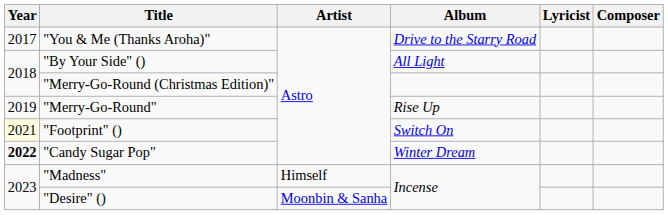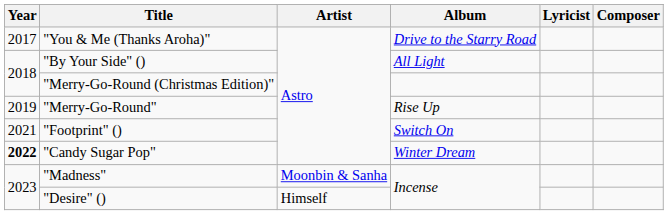 <table class="wikitable sortable">
 <tr>
 <th>Year</th>
 <th>Title</th>
 <th>Artist</th>
 <th>Album</th>
 <th>Lyricist</th>
 <th>Composer</th>
 </tr>
 <tr>
 <td>2017</td>
 <td>"You & Me (Thanks Aroha)"</td>
 <td rowspan="6"><a href='#'>Astro</a></td>
 <td><em><a href='#'>Drive to the Starry Road</a></em></td>
 <td></td>
 <td></td>
 </tr>
 <tr>
 <td rowspan="2">2018</td>
 <td>"By Your Side" ()</td>
 <td><em><a href='#'>All Light</a></em></td>
 <td></td>
 <td></td>
 </tr>
 <tr>
 <td>"Merry-Go-Round (Christmas Edition)"</td>
 <td></td>
 <td></td>
 <td></td>
 </tr>
 <tr>
 <td>2019</td>
 <td>"Merry-Go-Round"</td>
 <td><em>Rise Up</em></td>
 <td></td>
 <td></td>
 </tr>
 <tr>
-<td style="background: lightyellow;">2021</td>
+<td>2021</td>
 <td>"Footprint" ()</td>
 <td><em><a href='#'>Switch On</a></em></td>
 <td></td>
 <td></td>
 </tr>
 <tr>
 <td><strong>2022</strong></td>
 <td>"Candy Sugar Pop"</td>
 <td><em><a href='#'>Winter Dream</a></em></td>
 <td></td>
 <td></td>
 </tr>
 <tr>
 <td rowspan="2">2023</td>
 <td>"Madness"</td>
-<td>Himself</td>
+<td><a href='#'>Moonbin & Sanha</a></td>
 <td rowspan="2"><em>Incense</em></td>
 <td></td>
 <td></td>
 </tr>
 <tr>
 <td>"Desire" ()</td>
-<td><a href='#'>Moonbin & Sanha</a></td>
+<td>Himself</td>
 <td></td>
 <td></td>
 </tr>
 </table>
